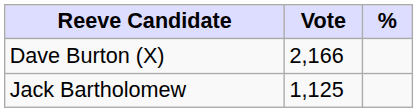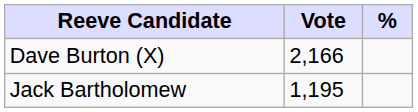 <table class="wikitable">
 <tr>
 <th style="background:#ddf; width:200px;">Reeve Candidate </th>
 <th style="background:#ddf; width:50px;">Vote</th>
 <th style="background:#ddf; width:30px;">%</th>
 </tr>
 <tr>
 <td>Dave Burton (X)</td>
 <td>2,166</td>
 <td></td>
 </tr>
 <tr>
 <td>Jack Bartholomew</td>
-<td>1,125</td>
+<td>1,195</td>
 <td></td>
 </tr>
 </table>
